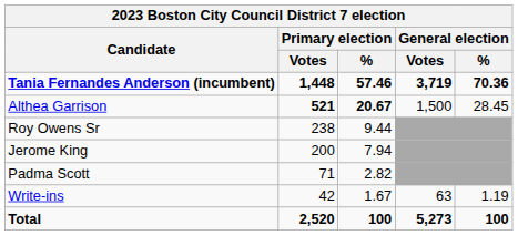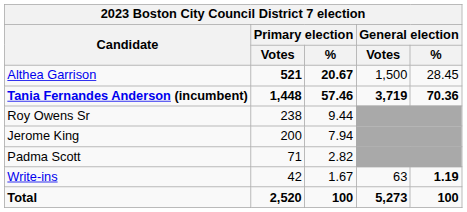 <table class="wikitable">
 <tr>
 <th colspan="5">2023 Boston City Council District 7 election</th>
 </tr>
 <tr>
 <th colspan="1" rowspan="2">Candidate</th>
 <th colspan="2"><strong>Primary election</strong></th>
 <th colspan="2"><strong>General election</strong></th>
 </tr>
 <tr>
 <th>Votes</th>
 <th>%</th>
 <th>Votes</th>
 <th>%</th>
 </tr>
 <tr>
+<td><a href='#'>Althea Garrison</a></td>
+<td align="right"><strong>521</strong></td>
+<td align="right"><strong>20.67</strong></td>
+<td align="right">1,500</td>
+<td align="right">28.45</td>
+</tr>
+<tr>
 <td><strong><a href='#'>Tania Fernandes Anderson</a> (incumbent)</strong></td>
 <td align="right"><strong>1,448</strong></td>
 <td align="right"><strong>57.46</strong></td>
 <td align="right"><strong>3,719</strong></td>
 <td align="right"><strong>70.36</strong></td>
-</tr>
-<tr>
-<td><a href='#'>Althea Garrison</a></td>
-<td align="right"><strong>521</strong></td>
-<td align="right"><strong>20.67</strong></td>
-<td align="right">1,500</td>
-<td align="right">28.45</td>
 </tr>
 <tr>
 <td>Roy Owens Sr</td>
 <td align="right">238</td>
 <td align="right">9.44</td>
 <td colspan="2" bgcolor="darkgray"> </td>
 </tr>
 <tr>
 <td>Jerome King</td>
 <td align="right">200</td>
 <td align="right">7.94</td>
 <td colspan="2" bgcolor="darkgray"> </td>
 </tr>
 <tr>
 <td>Padma Scott</td>
 <td align="right">71</td>
 <td align="right">2.82</td>
 <td colspan="2" bgcolor="darkgray"> </td>
 </tr>
 <tr>
 <td><a href='#'>Write-ins</a></td>
 <td align="right">42</td>
 <td align="right">1.67</td>
 <td align="right">63</td>
-<td align="right">1.19</td>
+<td align="right"><strong>1.19</strong></td>
 </tr>
 <tr>
 <td><strong>Total</strong></td>
 <td align="right"><strong>2,520</strong></td>
 <td align="right"><strong>100</strong></td>
 <td align="right"><strong>5,273</strong></td>
 <td align="right"><strong>100</strong></td>
 </tr>
 </table>
